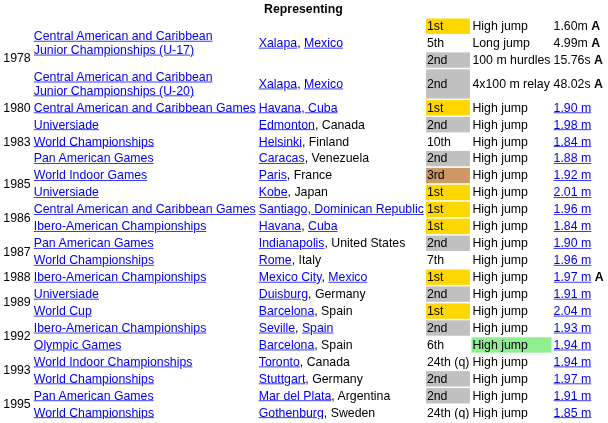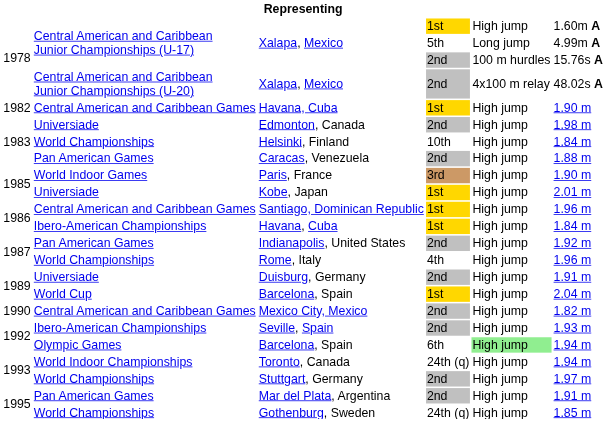 <table>
 <tr>
 <th colspan="6">Representing </th>
 </tr>
 <tr>
 <td rowspan = "4">1978</td>
 <td rowspan = "3"><a href='#'>Central American and Caribbean<br>Junior Championships (U-17)</a></td>
 <td rowspan = "3"><a href='#'>Xalapa</a>, <a href='#'>Mexico</a></td>
 <td bgcolor=gold>1st</td>
 <td>High jump</td>
 <td>1.60m <strong>A</strong></td>
 </tr>
 <tr>
 <td>5th</td>
 <td>Long jump</td>
 <td>4.99m <strong>A</strong></td>
 </tr>
 <tr>
 <td bgcolor=silver>2nd</td>
 <td>100 m hurdles</td>
 <td>15.76s <strong>A</strong></td>
 </tr>
 <tr>
 <td><a href='#'>Central American and Caribbean<br>Junior Championships (U-20)</a></td>
 <td><a href='#'>Xalapa</a>, <a href='#'>Mexico</a></td>
 <td bgcolor=silver>2nd</td>
 <td>4x100 m relay</td>
 <td>48.02s <strong>A</strong></td>
 </tr>
 <tr>
-<td>1980</td>
+<td>1982</td>
 <td><a href='#'>Central American and Caribbean Games</a></td>
 <td><a href='#'>Havana, Cuba</a></td>
 <td bgcolor=gold>1st</td>
 <td>High jump</td>
 <td><a href='#'>1.90 m</a></td>
 </tr>
 <tr>
 <td rowspan=3>1983</td>
 <td><a href='#'>Universiade</a></td>
 <td><a href='#'>Edmonton</a>, Canada</td>
 <td bgcolor=silver>2nd</td>
 <td>High jump</td>
 <td><a href='#'>1.98 m</a></td>
 </tr>
 <tr>
 <td><a href='#'>World Championships</a></td>
 <td><a href='#'>Helsinki</a>, Finland</td>
 <td>10th</td>
 <td>High jump</td>
 <td><a href='#'>1.84 m</a></td>
 </tr>
 <tr>
 <td><a href='#'>Pan American Games</a></td>
 <td><a href='#'>Caracas</a>, Venezuela</td>
 <td bgcolor=silver>2nd</td>
 <td>High jump</td>
 <td><a href='#'>1.88 m</a></td>
 </tr>
 <tr>
 <td rowspan=2>1985</td>
 <td><a href='#'>World Indoor Games</a></td>
 <td><a href='#'>Paris</a>, France</td>
 <td bgcolor=cc9966>3rd</td>
 <td>High jump</td>
-<td><a href='#'>1.92 m</a></td>
+<td><a href='#'>1.90 m</a></td>
 </tr>
 <tr>
 <td><a href='#'>Universiade</a></td>
 <td><a href='#'>Kobe</a>, Japan</td>
 <td bgcolor=gold>1st</td>
 <td>High jump</td>
 <td><a href='#'>2.01 m</a></td>
 </tr>
 <tr>
 <td rowspan=2>1986</td>
 <td><a href='#'>Central American and Caribbean Games</a></td>
 <td><a href='#'>Santiago, Dominican Republic</a></td>
 <td bgcolor=gold>1st</td>
 <td>High jump</td>
 <td><a href='#'>1.96 m</a></td>
 </tr>
 <tr>
 <td><a href='#'>Ibero-American Championships</a></td>
 <td><a href='#'>Havana</a>, <a href='#'>Cuba</a></td>
 <td bgcolor=gold>1st</td>
 <td>High jump</td>
 <td><a href='#'>1.84 m</a></td>
 </tr>
 <tr>
 <td rowspan=2>1987</td>
 <td><a href='#'>Pan American Games</a></td>
 <td><a href='#'>Indianapolis</a>, United States</td>
 <td bgcolor=silver>2nd</td>
 <td>High jump</td>
-<td><a href='#'>1.90 m</a></td>
+<td><a href='#'>1.92 m</a></td>
 </tr>
 <tr>
 <td><a href='#'>World Championships</a></td>
 <td><a href='#'>Rome</a>, Italy</td>
-<td>7th</td>
+<td>4th</td>
 <td>High jump</td>
 <td><a href='#'>1.96 m</a></td>
-</tr>
-<tr>
-<td>1988</td>
-<td><a href='#'>Ibero-American Championships</a></td>
-<td><a href='#'>Mexico City</a>, <a href='#'>Mexico</a></td>
-<td bgcolor=gold>1st</td>
-<td>High jump</td>
-<td><a href='#'>1.97 m</a> <strong>A</strong></td>
 </tr>
 <tr>
 <td rowspan=2>1989</td>
 <td><a href='#'>Universiade</a></td>
 <td><a href='#'>Duisburg</a>, Germany</td>
 <td bgcolor=silver>2nd</td>
 <td>High jump</td>
 <td><a href='#'>1.91 m</a></td>
 </tr>
 <tr>
 <td><a href='#'>World Cup</a></td>
 <td><a href='#'>Barcelona</a>, Spain</td>
 <td bgcolor=gold>1st</td>
 <td>High jump</td>
 <td><a href='#'>2.04 m</a></td>
+</tr>
+<tr>
+<td>1990</td>
+<td><a href='#'>Central American and Caribbean Games</a></td>
+<td><a href='#'>Mexico City, Mexico</a></td>
+<td bgcolor=silver>2nd</td>
+<td>High jump</td>
+<td><a href='#'>1.82 m</a></td>
 </tr>
 <tr>
 <td rowspan=2>1992</td>
 <td><a href='#'>Ibero-American Championships</a></td>
 <td><a href='#'>Seville</a>, <a href='#'>Spain</a></td>
 <td bgcolor=silver>2nd</td>
 <td>High jump</td>
 <td><a href='#'>1.93 m</a></td>
 </tr>
 <tr>
 <td><a href='#'>Olympic Games</a></td>
 <td><a href='#'>Barcelona</a>, Spain</td>
 <td>6th</td>
 <td style="background: lightgreen;">High jump</td>
 <td><a href='#'>1.94 m</a></td>
 </tr>
 <tr>
 <td rowspan=2>1993</td>
 <td><a href='#'>World Indoor Championships</a></td>
 <td><a href='#'>Toronto</a>, Canada</td>
 <td>24th (q)</td>
 <td>High jump</td>
 <td><a href='#'>1.94 m</a></td>
 </tr>
 <tr>
 <td><a href='#'>World Championships</a></td>
 <td><a href='#'>Stuttgart</a>, Germany</td>
 <td bgcolor=silver>2nd</td>
 <td>High jump</td>
 <td><a href='#'>1.97 m</a></td>
 </tr>
 <tr>
 <td rowspan=2>1995</td>
 <td><a href='#'>Pan American Games</a></td>
 <td><a href='#'>Mar del Plata</a>, Argentina</td>
 <td bgcolor=silver>2nd</td>
 <td>High jump</td>
 <td><a href='#'>1.91 m</a></td>
 </tr>
 <tr>
 <td><a href='#'>World Championships</a></td>
 <td><a href='#'>Gothenburg</a>, Sweden</td>
 <td>24th (q)</td>
 <td>High jump</td>
 <td><a href='#'>1.85 m</a></td>
 </tr>
 </table>
